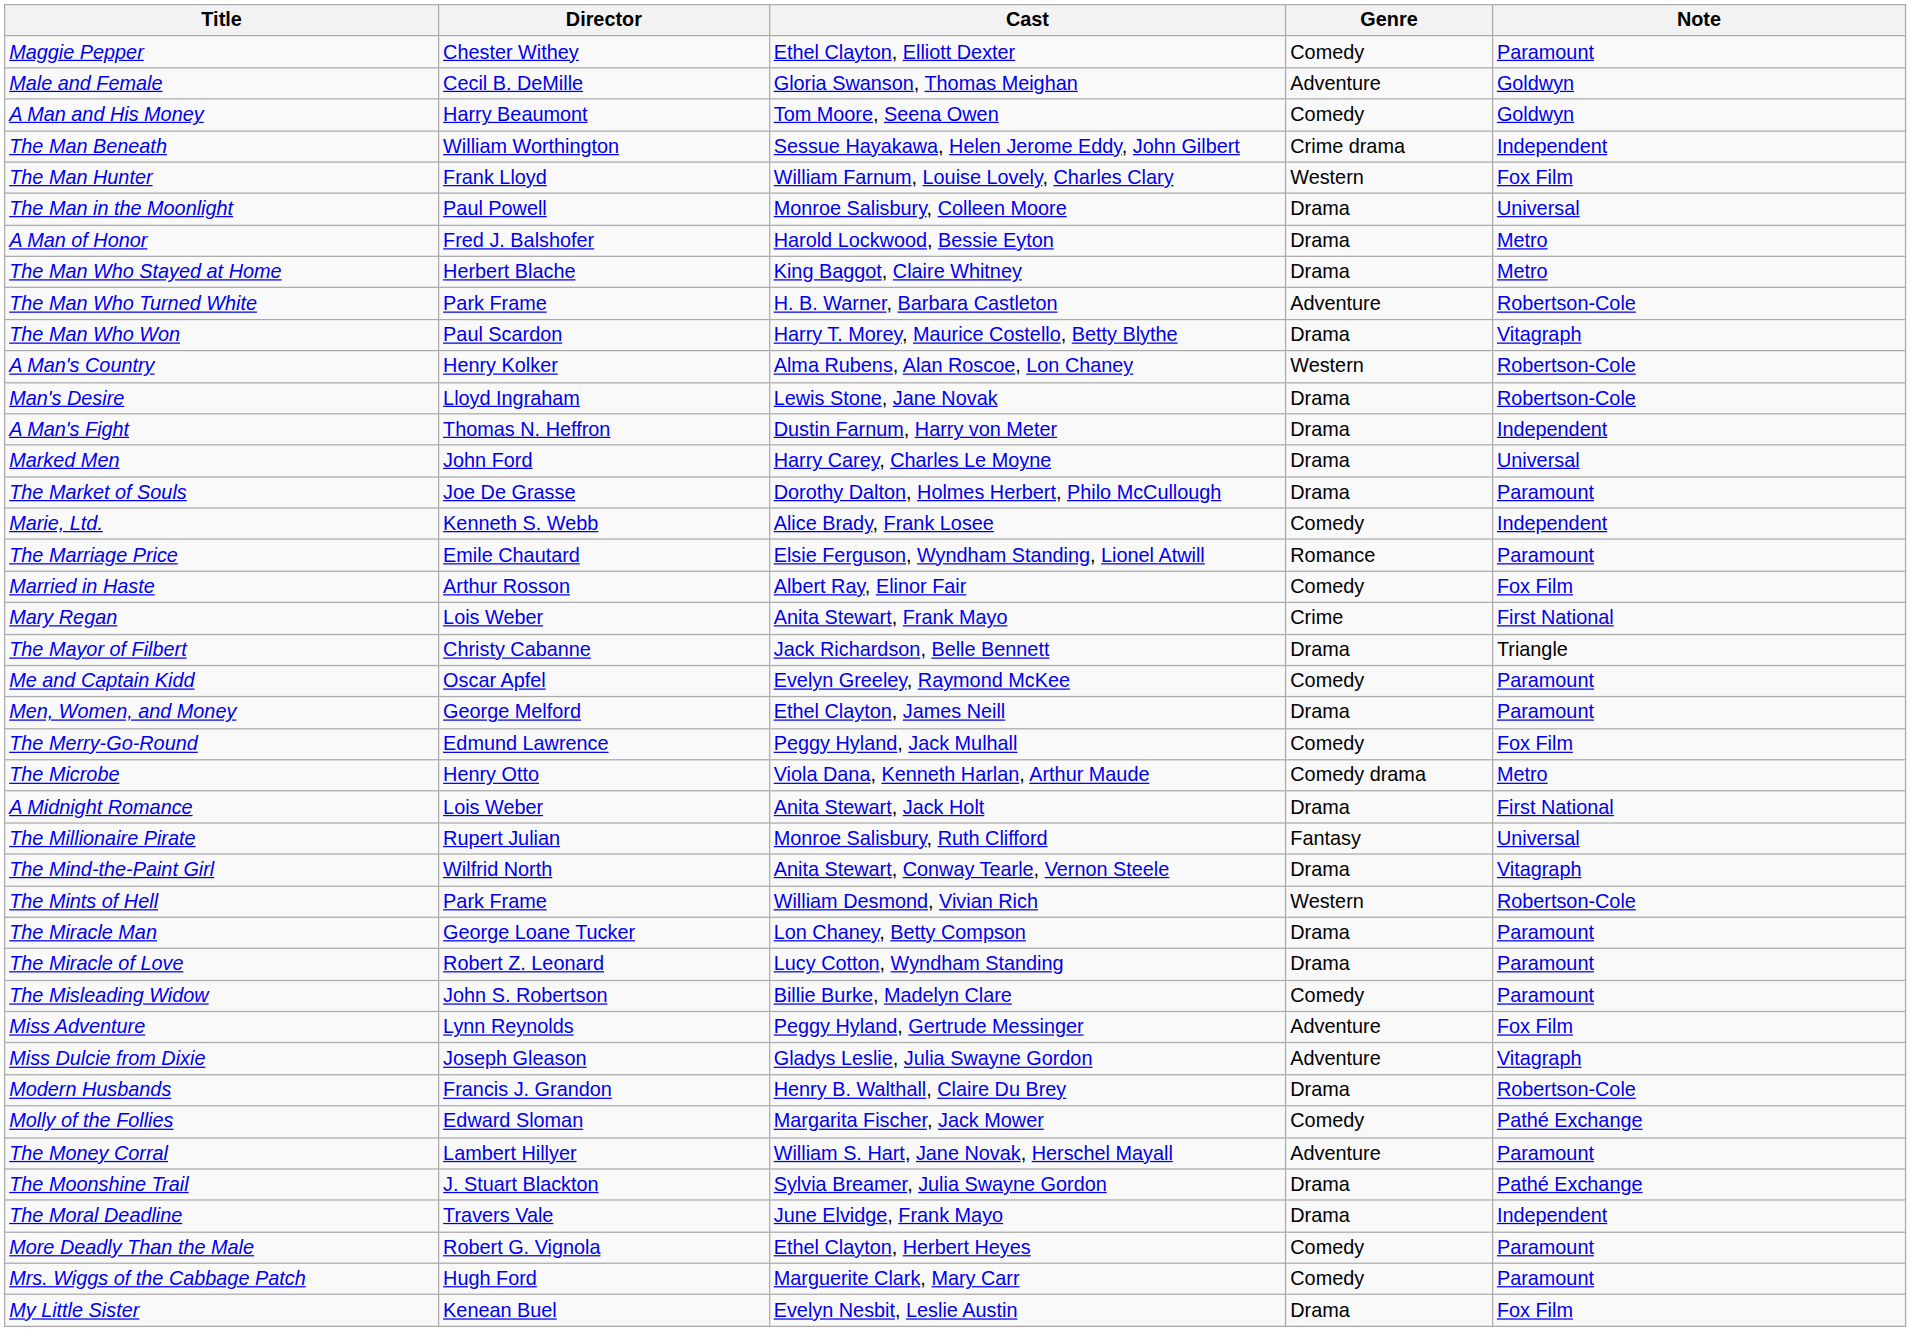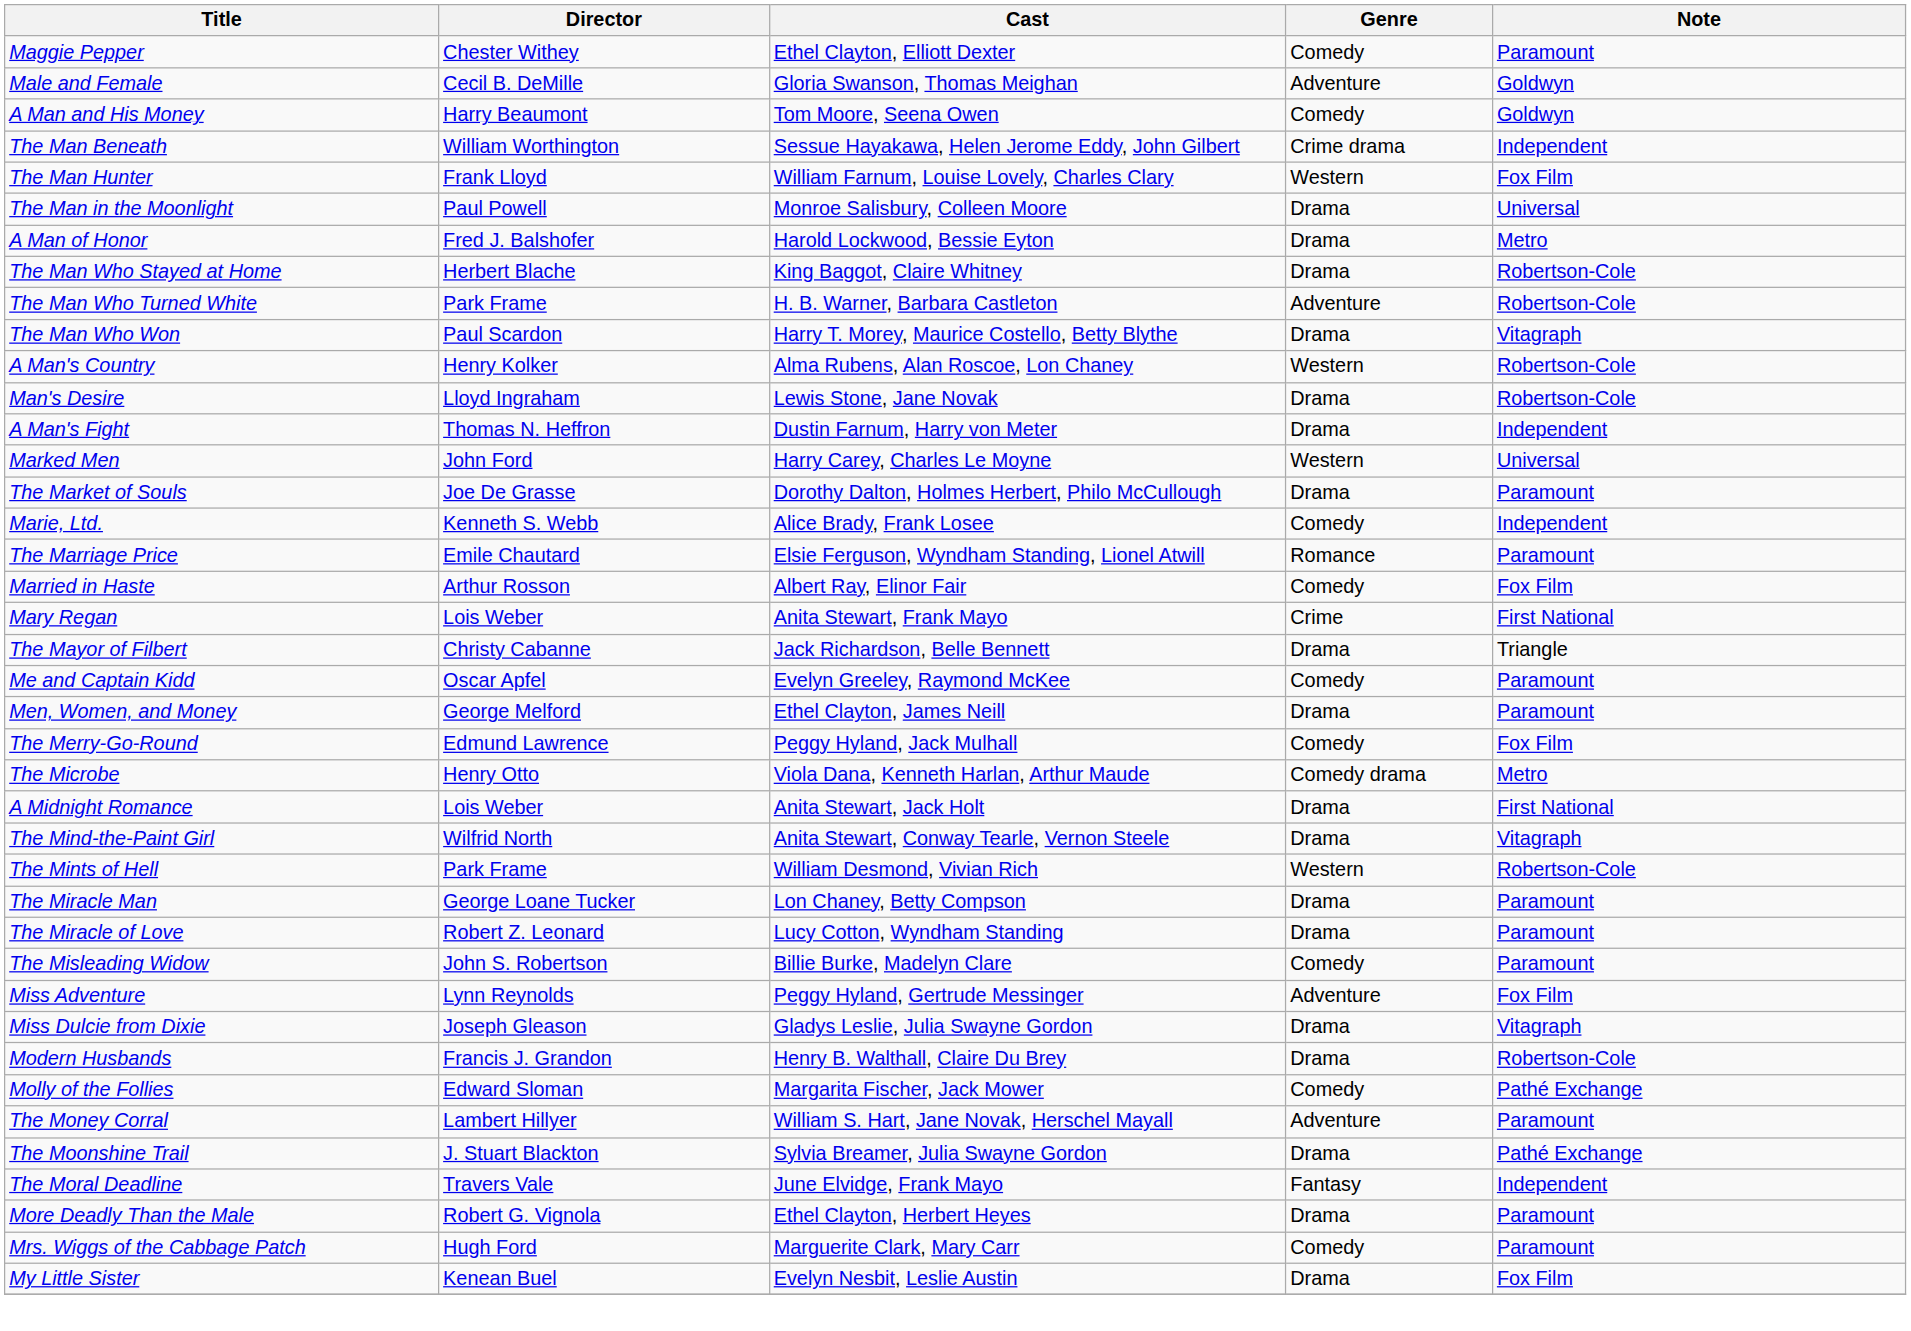 <table class="wikitable">
 <tr>
 <th style="width:21%;">Title</th>
 <th style="width:16%;">Director</th>
 <th style="width:25%;">Cast</th>
 <th style="width:10%;">Genre</th>
 <th style="width:20%;">Note</th>
 </tr>
 <tr>
 <td><em><a href='#'>Maggie Pepper</a></em></td>
 <td><a href='#'>Chester Withey</a></td>
 <td><a href='#'>Ethel Clayton</a>, <a href='#'>Elliott Dexter</a></td>
 <td>Comedy</td>
 <td><a href='#'>Paramount</a></td>
 </tr>
 <tr>
 <td><em><a href='#'>Male and Female</a></em></td>
 <td><a href='#'>Cecil B. DeMille</a></td>
 <td><a href='#'>Gloria Swanson</a>, <a href='#'>Thomas Meighan</a></td>
 <td>Adventure</td>
 <td><a href='#'>Goldwyn</a></td>
 </tr>
 <tr>
 <td><em><a href='#'>A Man and His Money</a></em></td>
 <td><a href='#'>Harry Beaumont</a></td>
 <td><a href='#'>Tom Moore</a>, <a href='#'>Seena Owen</a></td>
 <td>Comedy</td>
 <td><a href='#'>Goldwyn</a></td>
 </tr>
 <tr>
 <td><em><a href='#'>The Man Beneath</a></em></td>
 <td><a href='#'>William Worthington</a></td>
 <td><a href='#'>Sessue Hayakawa</a>, <a href='#'>Helen Jerome Eddy</a>, <a href='#'>John Gilbert</a></td>
 <td>Crime drama</td>
 <td><a href='#'>Independent</a></td>
 </tr>
 <tr>
 <td><em><a href='#'>The Man Hunter</a></em></td>
 <td><a href='#'>Frank Lloyd</a></td>
 <td><a href='#'>William Farnum</a>, <a href='#'>Louise Lovely</a>, <a href='#'>Charles Clary</a></td>
 <td>Western</td>
 <td><a href='#'>Fox Film</a></td>
 </tr>
 <tr>
 <td><em><a href='#'>The Man in the Moonlight</a></em></td>
 <td><a href='#'>Paul Powell</a></td>
 <td><a href='#'>Monroe Salisbury</a>, <a href='#'>Colleen Moore</a></td>
 <td>Drama</td>
 <td><a href='#'>Universal</a></td>
 </tr>
 <tr>
 <td><em><a href='#'>A Man of Honor</a></em></td>
 <td><a href='#'>Fred J. Balshofer</a></td>
 <td><a href='#'>Harold Lockwood</a>, <a href='#'>Bessie Eyton</a></td>
 <td>Drama</td>
 <td><a href='#'>Metro</a></td>
 </tr>
 <tr>
 <td><em><a href='#'>The Man Who Stayed at Home</a></em></td>
 <td><a href='#'>Herbert Blache</a></td>
 <td><a href='#'>King Baggot</a>, <a href='#'>Claire Whitney</a></td>
 <td>Drama</td>
-<td><a href='#'>Metro</a></td>
+<td><a href='#'>Robertson-Cole</a></td>
 </tr>
 <tr>
 <td><em><a href='#'>The Man Who Turned White</a></em></td>
 <td><a href='#'>Park Frame</a></td>
 <td><a href='#'>H. B. Warner</a>, <a href='#'>Barbara Castleton</a></td>
 <td>Adventure</td>
 <td><a href='#'>Robertson-Cole</a></td>
 </tr>
 <tr>
 <td><em><a href='#'>The Man Who Won</a></em></td>
 <td><a href='#'>Paul Scardon</a></td>
 <td><a href='#'>Harry T. Morey</a>, <a href='#'>Maurice Costello</a>, <a href='#'>Betty Blythe</a></td>
 <td>Drama</td>
 <td><a href='#'>Vitagraph</a></td>
 </tr>
 <tr>
 <td><em><a href='#'>A Man's Country</a></em></td>
 <td><a href='#'>Henry Kolker</a></td>
 <td><a href='#'>Alma Rubens</a>, <a href='#'>Alan Roscoe</a>, <a href='#'>Lon Chaney</a></td>
 <td>Western</td>
 <td><a href='#'>Robertson-Cole</a></td>
 </tr>
 <tr>
 <td><em><a href='#'>Man's Desire</a></em></td>
 <td><a href='#'>Lloyd Ingraham</a></td>
 <td><a href='#'>Lewis Stone</a>, <a href='#'>Jane Novak</a></td>
 <td>Drama</td>
 <td><a href='#'>Robertson-Cole</a></td>
 </tr>
 <tr>
 <td><em><a href='#'>A Man's Fight</a></em></td>
 <td><a href='#'>Thomas N. Heffron</a></td>
 <td><a href='#'>Dustin Farnum</a>, <a href='#'>Harry von Meter</a></td>
 <td>Drama</td>
 <td><a href='#'>Independent</a></td>
 </tr>
 <tr>
 <td><em><a href='#'>Marked Men</a></em></td>
 <td><a href='#'>John Ford</a></td>
 <td><a href='#'>Harry Carey</a>, <a href='#'>Charles Le Moyne</a></td>
-<td>Drama</td>
+<td>Western</td>
 <td><a href='#'>Universal</a></td>
 </tr>
 <tr>
 <td><em><a href='#'>The Market of Souls</a></em></td>
 <td><a href='#'>Joe De Grasse</a></td>
 <td><a href='#'>Dorothy Dalton</a>, <a href='#'>Holmes Herbert</a>, <a href='#'>Philo McCullough</a></td>
 <td>Drama</td>
 <td><a href='#'>Paramount</a></td>
 </tr>
 <tr>
 <td><em><a href='#'>Marie, Ltd.</a></em></td>
 <td><a href='#'>Kenneth S. Webb</a></td>
 <td><a href='#'>Alice Brady</a>, <a href='#'>Frank Losee</a></td>
 <td>Comedy</td>
 <td><a href='#'>Independent</a></td>
 </tr>
 <tr>
 <td><em><a href='#'>The Marriage Price</a></em></td>
 <td><a href='#'>Emile Chautard</a></td>
 <td><a href='#'>Elsie Ferguson</a>, <a href='#'>Wyndham Standing</a>, <a href='#'>Lionel Atwill</a></td>
 <td>Romance</td>
 <td><a href='#'>Paramount</a></td>
 </tr>
 <tr>
 <td><em><a href='#'>Married in Haste</a></em></td>
 <td><a href='#'>Arthur Rosson</a></td>
 <td><a href='#'>Albert Ray</a>, <a href='#'>Elinor Fair</a></td>
 <td>Comedy</td>
 <td><a href='#'>Fox Film</a></td>
 </tr>
 <tr>
 <td><em><a href='#'>Mary Regan</a></em></td>
 <td><a href='#'>Lois Weber</a></td>
 <td><a href='#'>Anita Stewart</a>, <a href='#'>Frank Mayo</a></td>
 <td>Crime</td>
 <td><a href='#'>First National</a></td>
 </tr>
 <tr>
 <td><em><a href='#'>The Mayor of Filbert</a></em></td>
 <td><a href='#'>Christy Cabanne</a></td>
 <td><a href='#'>Jack Richardson</a>, <a href='#'>Belle Bennett</a></td>
 <td>Drama</td>
 <td>Triangle</td>
 </tr>
 <tr>
 <td><em><a href='#'>Me and Captain Kidd</a></em></td>
 <td><a href='#'>Oscar Apfel</a></td>
 <td><a href='#'>Evelyn Greeley</a>, <a href='#'>Raymond McKee</a></td>
 <td>Comedy</td>
 <td><a href='#'>Paramount</a></td>
 </tr>
 <tr>
 <td><em><a href='#'>Men, Women, and Money</a></em></td>
 <td><a href='#'>George Melford</a></td>
 <td><a href='#'>Ethel Clayton</a>, <a href='#'>James Neill</a></td>
 <td>Drama</td>
 <td><a href='#'>Paramount</a></td>
 </tr>
 <tr>
 <td><em><a href='#'>The Merry-Go-Round</a></em></td>
 <td><a href='#'>Edmund Lawrence</a></td>
 <td><a href='#'>Peggy Hyland</a>, <a href='#'>Jack Mulhall</a></td>
 <td>Comedy</td>
 <td><a href='#'>Fox Film</a></td>
 </tr>
 <tr>
 <td><em><a href='#'>The Microbe</a></em></td>
 <td><a href='#'>Henry Otto</a></td>
 <td><a href='#'>Viola Dana</a>, <a href='#'>Kenneth Harlan</a>, <a href='#'>Arthur Maude</a></td>
 <td>Comedy drama</td>
 <td><a href='#'>Metro</a></td>
 </tr>
 <tr>
 <td><em><a href='#'>A Midnight Romance</a></em></td>
 <td><a href='#'>Lois Weber</a></td>
 <td><a href='#'>Anita Stewart</a>, <a href='#'>Jack Holt</a></td>
 <td>Drama</td>
 <td><a href='#'>First National</a></td>
 </tr>
 <tr>
-<td><em><a href='#'>The Millionaire Pirate</a></em></td>
-<td><a href='#'>Rupert Julian</a></td>
-<td><a href='#'>Monroe Salisbury</a>, <a href='#'>Ruth Clifford</a></td>
-<td>Fantasy</td>
-<td><a href='#'>Universal</a></td>
-</tr>
-<tr>
 <td><em><a href='#'>The Mind-the-Paint Girl</a></em></td>
 <td><a href='#'>Wilfrid North</a></td>
 <td><a href='#'>Anita Stewart</a>, <a href='#'>Conway Tearle</a>, <a href='#'>Vernon Steele</a></td>
 <td>Drama</td>
 <td><a href='#'>Vitagraph</a></td>
 </tr>
 <tr>
 <td><em><a href='#'>The Mints of Hell</a></em></td>
 <td><a href='#'>Park Frame</a></td>
 <td><a href='#'>William Desmond</a>, <a href='#'>Vivian Rich</a></td>
 <td>Western</td>
 <td><a href='#'>Robertson-Cole</a></td>
 </tr>
 <tr>
 <td><em><a href='#'>The Miracle Man</a></em></td>
 <td><a href='#'>George Loane Tucker</a></td>
 <td><a href='#'>Lon Chaney</a>, <a href='#'>Betty Compson</a></td>
 <td>Drama</td>
 <td><a href='#'>Paramount</a></td>
 </tr>
 <tr>
 <td><em><a href='#'>The Miracle of Love</a></em></td>
 <td><a href='#'>Robert Z. Leonard</a></td>
 <td><a href='#'>Lucy Cotton</a>, <a href='#'>Wyndham Standing</a></td>
 <td>Drama</td>
 <td><a href='#'>Paramount</a></td>
 </tr>
 <tr>
 <td><em><a href='#'>The Misleading Widow</a></em></td>
 <td><a href='#'>John S. Robertson</a></td>
 <td><a href='#'>Billie Burke</a>, <a href='#'>Madelyn Clare</a></td>
 <td>Comedy</td>
 <td><a href='#'>Paramount</a></td>
 </tr>
 <tr>
 <td><em><a href='#'>Miss Adventure</a></em></td>
 <td><a href='#'>Lynn Reynolds</a></td>
 <td><a href='#'>Peggy Hyland</a>, <a href='#'>Gertrude Messinger</a></td>
 <td>Adventure</td>
 <td><a href='#'>Fox Film</a></td>
 </tr>
 <tr>
 <td><em><a href='#'>Miss Dulcie from Dixie</a></em></td>
 <td><a href='#'>Joseph Gleason</a></td>
 <td><a href='#'>Gladys Leslie</a>, <a href='#'>Julia Swayne Gordon</a></td>
-<td>Adventure</td>
+<td>Drama</td>
 <td><a href='#'>Vitagraph</a></td>
 </tr>
 <tr>
 <td><em><a href='#'>Modern Husbands</a></em></td>
 <td><a href='#'>Francis J. Grandon</a></td>
 <td><a href='#'>Henry B. Walthall</a>, <a href='#'>Claire Du Brey</a></td>
 <td>Drama</td>
 <td><a href='#'>Robertson-Cole</a></td>
 </tr>
 <tr>
 <td><em><a href='#'>Molly of the Follies</a></em></td>
 <td><a href='#'>Edward Sloman</a></td>
 <td><a href='#'>Margarita Fischer</a>, <a href='#'>Jack Mower</a></td>
 <td>Comedy</td>
 <td><a href='#'>Pathé Exchange</a></td>
 </tr>
 <tr>
 <td><em><a href='#'>The Money Corral</a></em></td>
 <td><a href='#'>Lambert Hillyer</a></td>
 <td><a href='#'>William S. Hart</a>, <a href='#'>Jane Novak</a>, <a href='#'>Herschel Mayall</a></td>
 <td>Adventure</td>
 <td><a href='#'>Paramount</a></td>
 </tr>
 <tr>
 <td><em><a href='#'>The Moonshine Trail</a></em></td>
 <td><a href='#'>J. Stuart Blackton</a></td>
 <td><a href='#'>Sylvia Breamer</a>, <a href='#'>Julia Swayne Gordon</a></td>
 <td>Drama</td>
 <td><a href='#'>Pathé Exchange</a></td>
 </tr>
 <tr>
 <td><em><a href='#'>The Moral Deadline</a></em></td>
 <td><a href='#'>Travers Vale</a></td>
 <td><a href='#'>June Elvidge</a>, <a href='#'>Frank Mayo</a></td>
-<td>Drama</td>
+<td>Fantasy</td>
 <td><a href='#'>Independent</a></td>
 </tr>
 <tr>
 <td><em><a href='#'>More Deadly Than the Male</a></em></td>
 <td><a href='#'>Robert G. Vignola</a></td>
 <td><a href='#'>Ethel Clayton</a>, <a href='#'>Herbert Heyes</a></td>
-<td>Comedy</td>
+<td>Drama</td>
 <td><a href='#'>Paramount</a></td>
 </tr>
 <tr>
 <td><em><a href='#'>Mrs. Wiggs of the Cabbage Patch</a></em></td>
 <td><a href='#'>Hugh Ford</a></td>
 <td><a href='#'>Marguerite Clark</a>, <a href='#'>Mary Carr</a></td>
 <td>Comedy</td>
 <td><a href='#'>Paramount</a></td>
 </tr>
 <tr>
 <td><em><a href='#'>My Little Sister</a></em></td>
 <td><a href='#'>Kenean Buel</a></td>
 <td><a href='#'>Evelyn Nesbit</a>, <a href='#'>Leslie Austin</a></td>
 <td>Drama</td>
 <td><a href='#'>Fox Film</a></td>
 </tr>
 <tr>
 </tr>
 </table>
